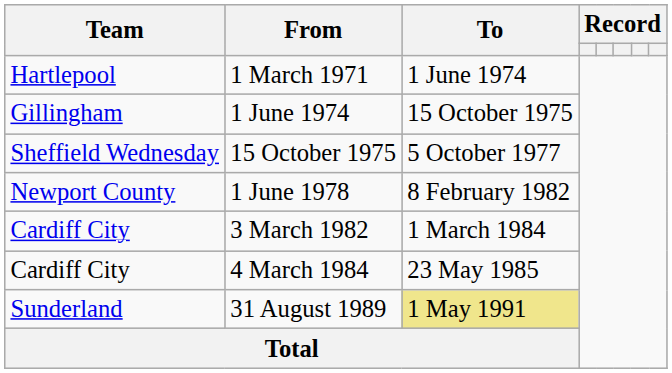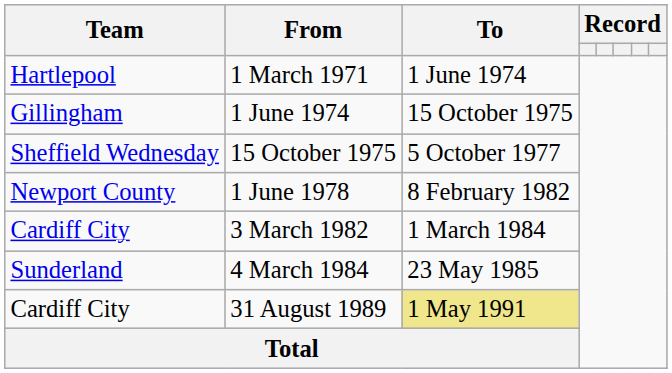 <table class=wikitable style="text-align: center">
 <tr>
 <th rowspan=2>Team</th>
 <th rowspan=2>From</th>
 <th rowspan=2>To</th>
 <th colspan=5>Record</th>
 </tr>
 <tr>
 <th></th>
 <th></th>
 <th></th>
 <th></th>
 <th></th>
 </tr>
 <tr>
 <td align=left><a href='#'>Hartlepool</a></td>
 <td align=left>1 March 1971</td>
 <td align=left>1 June 1974<br></td>
 </tr>
 <tr>
 <td align=left><a href='#'>Gillingham</a></td>
 <td align=left>1 June 1974</td>
 <td align=left>15 October 1975<br></td>
 </tr>
 <tr>
 <td align=left><a href='#'>Sheffield Wednesday</a></td>
 <td align=left>15 October 1975</td>
 <td align=left>5 October 1977<br></td>
 </tr>
 <tr>
 <td align=left><a href='#'>Newport County</a></td>
 <td align=left>1 June 1978</td>
 <td align=left>8 February 1982<br></td>
 </tr>
 <tr>
 <td align=left><a href='#'>Cardiff City</a></td>
 <td align=left>3 March 1982</td>
 <td align=left>1 March 1984<br></td>
 </tr>
 <tr>
-<td align=left>Cardiff City</td>
+<td align=left><a href='#'>Sunderland</a></td>
 <td align=left>4 March 1984</td>
 <td align=left>23 May 1985<br></td>
 </tr>
 <tr>
-<td align=left><a href='#'>Sunderland</a></td>
+<td align=left>Cardiff City</td>
 <td align=left>31 August 1989</td>
 <td align=left style="background: khaki;">1 May 1991<br></td>
 </tr>
 <tr>
 <th colspan=3>Total<br></th>
 </tr>
 </table>
